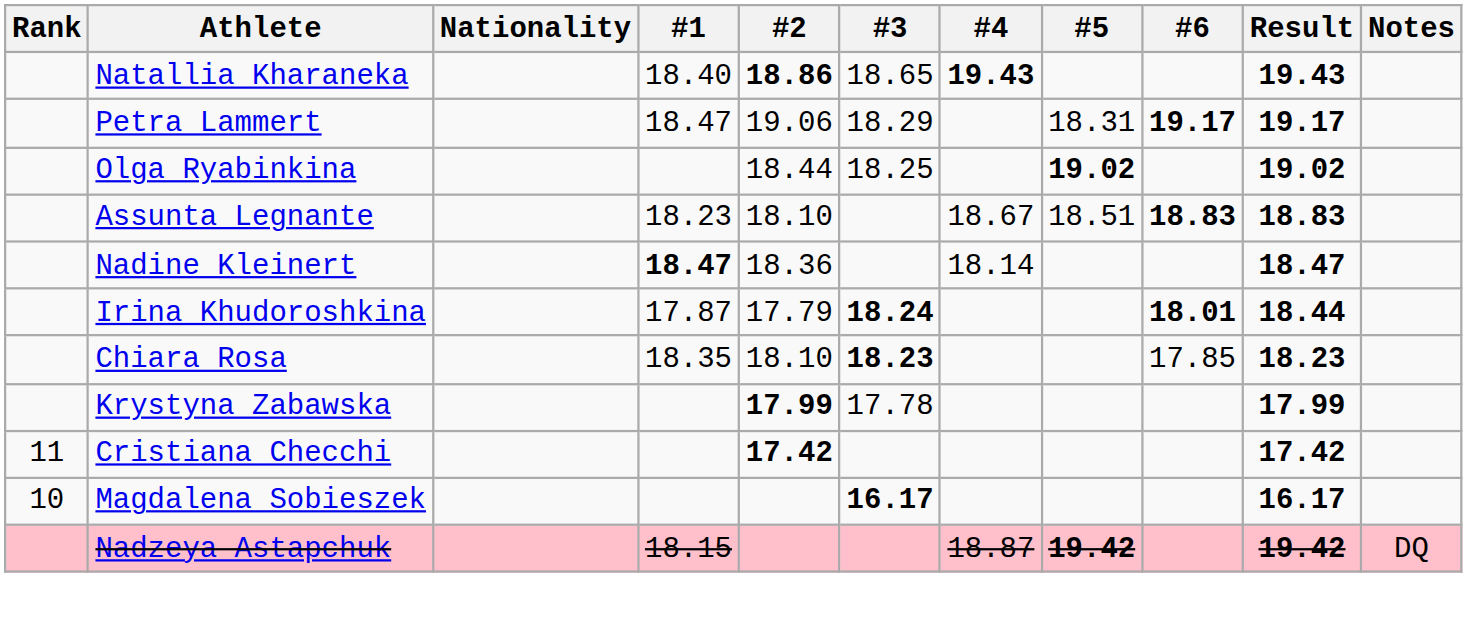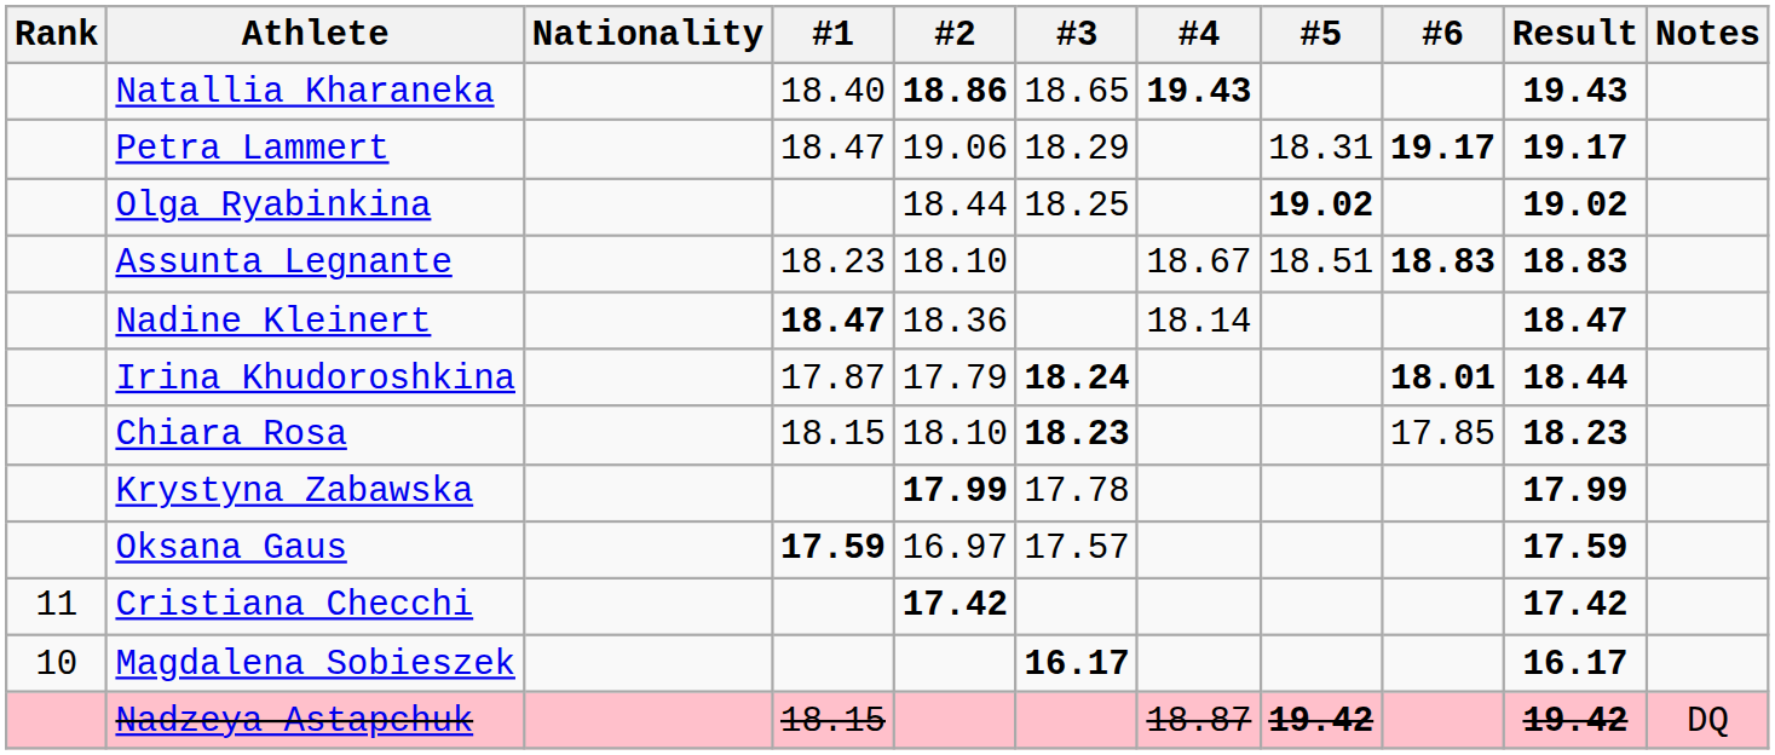 <table class="wikitable sortable" style="text-align:center">
 <tr>
 <th>Rank</th>
 <th>Athlete</th>
 <th>Nationality</th>
 <th>#1</th>
 <th>#2</th>
 <th>#3</th>
 <th>#4</th>
 <th>#5</th>
 <th>#6</th>
 <th>Result</th>
 <th>Notes</th>
 </tr>
 <tr>
 <td></td>
 <td align=left><a href='#'>Natallia Kharaneka</a></td>
 <td align=left></td>
 <td>18.40</td>
 <td><strong>18.86</strong></td>
 <td>18.65</td>
 <td><strong>19.43</strong></td>
 <td></td>
 <td></td>
 <td><strong>19.43</strong></td>
 <td></td>
 </tr>
 <tr>
 <td></td>
 <td align=left><a href='#'>Petra Lammert</a></td>
 <td align=left></td>
 <td>18.47</td>
 <td>19.06</td>
 <td>18.29</td>
 <td></td>
 <td>18.31</td>
 <td><strong>19.17</strong></td>
 <td><strong>19.17</strong></td>
 <td></td>
 </tr>
 <tr>
 <td></td>
 <td align=left><a href='#'>Olga Ryabinkina</a></td>
 <td align=left></td>
 <td></td>
 <td>18.44</td>
 <td>18.25</td>
 <td></td>
 <td><strong>19.02</strong></td>
 <td></td>
 <td><strong>19.02</strong></td>
 <td></td>
 </tr>
 <tr>
 <td></td>
 <td align=left><a href='#'>Assunta Legnante</a></td>
 <td align=left></td>
 <td>18.23</td>
 <td>18.10</td>
 <td></td>
 <td>18.67</td>
 <td>18.51</td>
 <td><strong>18.83</strong></td>
 <td><strong>18.83</strong></td>
 <td></td>
 </tr>
 <tr>
 <td></td>
 <td align=left><a href='#'>Nadine Kleinert</a></td>
 <td align=left></td>
 <td><strong>18.47</strong></td>
 <td>18.36</td>
 <td></td>
 <td>18.14</td>
 <td></td>
 <td></td>
 <td><strong>18.47</strong></td>
 <td></td>
 </tr>
 <tr>
 <td></td>
 <td align=left><a href='#'>Irina Khudoroshkina</a></td>
 <td align=left></td>
 <td>17.87</td>
 <td>17.79</td>
 <td><strong>18.24</strong></td>
 <td></td>
 <td></td>
 <td><strong>18.01</strong></td>
 <td><strong>18.44</strong></td>
 <td></td>
 </tr>
 <tr>
 <td></td>
 <td align=left><a href='#'>Chiara Rosa</a></td>
 <td align=left></td>
-<td>18.35</td>
+<td>18.15</td>
 <td>18.10</td>
 <td><strong>18.23</strong></td>
 <td></td>
 <td></td>
 <td>17.85</td>
 <td><strong>18.23</strong></td>
 <td></td>
 </tr>
 <tr>
 <td></td>
 <td align=left><a href='#'>Krystyna Zabawska</a></td>
 <td align=left></td>
 <td></td>
 <td><strong>17.99</strong></td>
 <td>17.78</td>
 <td></td>
 <td></td>
 <td></td>
 <td><strong>17.99</strong></td>
+<td></td>
+</tr>
+<tr>
+<td></td>
+<td align=left><a href='#'>Oksana Gaus</a></td>
+<td align=left></td>
+<td><strong>17.59</strong></td>
+<td>16.97</td>
+<td>17.57</td>
+<td></td>
+<td></td>
+<td></td>
+<td><strong>17.59</strong></td>
 <td></td>
 </tr>
 <tr>
 <td>11</td>
 <td align=left><a href='#'>Cristiana Checchi</a></td>
 <td align=left></td>
 <td></td>
 <td><strong>17.42</strong></td>
 <td></td>
 <td></td>
 <td></td>
 <td></td>
 <td><strong>17.42</strong></td>
 <td></td>
 </tr>
 <tr>
 <td>10</td>
 <td align=left><a href='#'>Magdalena Sobieszek</a></td>
 <td align=left></td>
 <td></td>
 <td></td>
 <td><strong>16.17</strong></td>
 <td></td>
 <td></td>
 <td></td>
 <td><strong>16.17</strong></td>
 <td></td>
 </tr>
 <tr bgcolor=pink>
 <td></td>
 <td align=left><s><a href='#'>Nadzeya Astapchuk</a> </s></td>
 <td align=left><s> </s></td>
 <td><s>18.15 </s></td>
 <td><s> </s></td>
 <td><s></s></td>
 <td><s>18.87 </s></td>
 <td><s><strong>19.42</strong> </s></td>
 <td><s></s></td>
 <td><s><strong>19.42</strong> </s></td>
 <td>DQ</td>
 </tr>
 </table>
